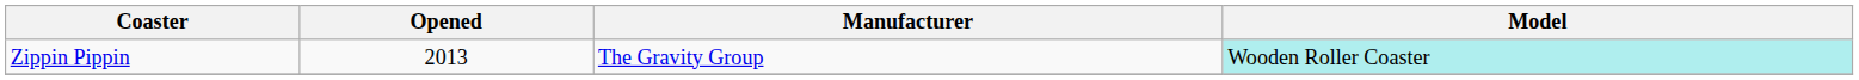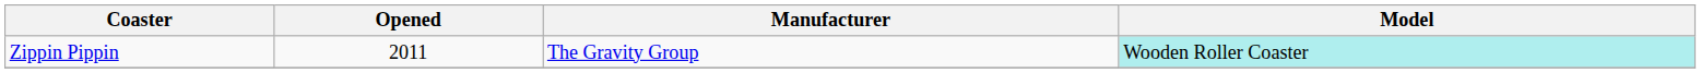 <table class="wikitable sortable">
 <tr>
 <th style="width:7%;">Coaster</th>
 <th style="width:7%;">Opened</th>
 <th style="width:15%;">Manufacturer</th>
 <th style="width:15%;">Model</th>
 </tr>
 <tr>
 <td><a href='#'>Zippin Pippin</a></td>
-<td style="text-align:center">2013</td>
+<td style="text-align:center">2011</td>
 <td><a href='#'>The Gravity Group</a></td>
 <td style="background: paleturquoise;">Wooden Roller Coaster</td>
 </tr>
 <tr>
 </tr>
 </table>
